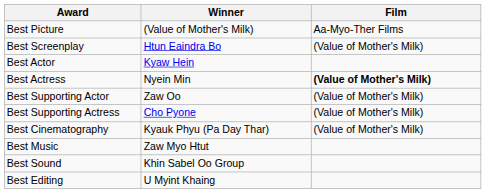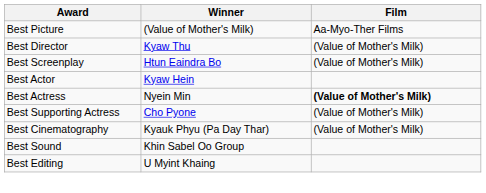 <table class="wikitable">
 <tr>
 <th width="200"><strong>Award</strong></th>
 <th width="250"><strong>Winner</strong></th>
 <th width="250"><strong>Film</strong></th>
 </tr>
 <tr>
 <td>Best Picture</td>
 <td> (Value of Mother's Milk)</td>
 <td>Aa-Myo-Ther Films</td>
+</tr>
+<tr>
+<td>Best Director</td>
+<td><a href='#'>Kyaw Thu</a></td>
+<td> (Value of Mother's Milk)</td>
 </tr>
 <tr>
 <td>Best Screenplay</td>
 <td><a href='#'>Htun Eaindra Bo</a></td>
 <td> (Value of Mother's Milk)</td>
 </tr>
 <tr>
 <td>Best Actor</td>
 <td><a href='#'>Kyaw Hein</a></td>
 <td></td>
 </tr>
 <tr>
 <td>Best Actress</td>
 <td>Nyein Min</td>
 <td><strong> (Value of Mother's Milk)</strong></td>
 </tr>
 <tr>
-<td>Best Supporting Actor</td>
-<td>Zaw Oo</td>
-<td> (Value of Mother's Milk)</td>
-</tr>
-<tr>
 <td>Best Supporting Actress</td>
 <td><a href='#'>Cho Pyone</a></td>
 <td> (Value of Mother's Milk)</td>
 </tr>
 <tr>
 <td>Best Cinematography</td>
 <td>Kyauk Phyu (Pa Day Thar)</td>
 <td> (Value of Mother's Milk)</td>
-</tr>
-<tr>
-<td>Best Music</td>
-<td>Zaw Myo Htut</td>
-<td></td>
 </tr>
 <tr>
 <td>Best Sound</td>
 <td>Khin Sabel Oo Group</td>
 <td></td>
 </tr>
 <tr>
 <td>Best Editing</td>
 <td>U Myint Khaing</td>
 <td></td>
 </tr>
 </table>
